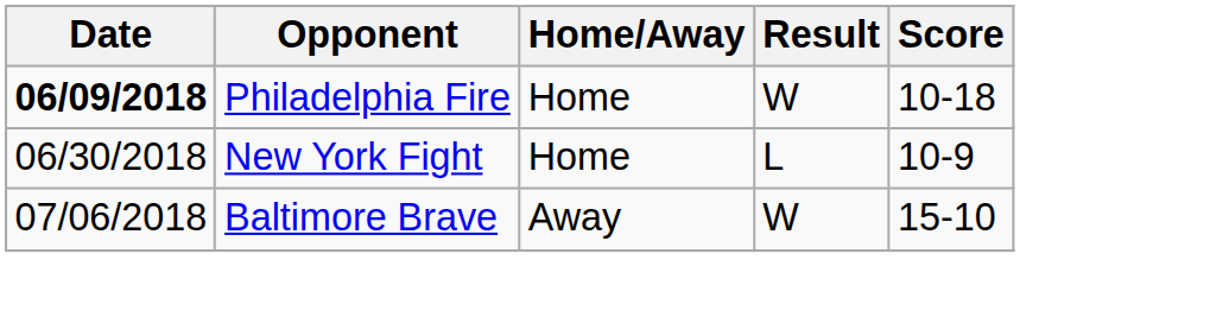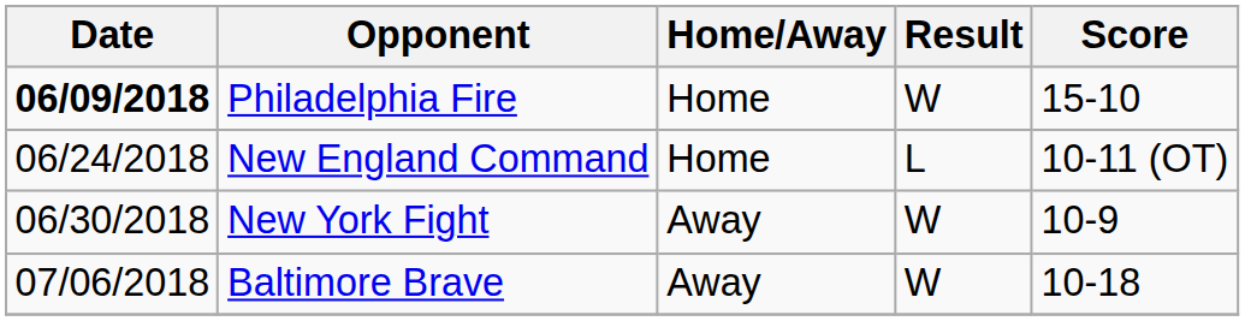 <table class="wikitable">
 <tr>
 <th>Date</th>
 <th>Opponent</th>
 <th>Home/Away</th>
 <th>Result</th>
 <th>Score</th>
 </tr>
 <tr>
 <td><strong>06/09/2018</strong></td>
 <td><a href='#'>Philadelphia Fire</a></td>
 <td>Home</td>
 <td>W</td>
-<td>10-18</td>
+<td>15-10</td>
+</tr>
+<tr>
+<td>06/24/2018</td>
+<td><a href='#'>New England Command</a></td>
+<td>Home</td>
+<td>L</td>
+<td>10-11 (OT)</td>
 </tr>
 <tr>
 <td>06/30/2018</td>
 <td><a href='#'>New York Fight</a></td>
-<td>Home</td>
-<td>L</td>
+<td>Away</td>
+<td>W</td>
 <td>10-9</td>
 </tr>
 <tr>
 <td>07/06/2018</td>
 <td><a href='#'>Baltimore Brave</a></td>
 <td>Away</td>
 <td>W</td>
-<td>15-10</td>
+<td>10-18</td>
 </tr>
 <tr>
 </tr>
 </table>
